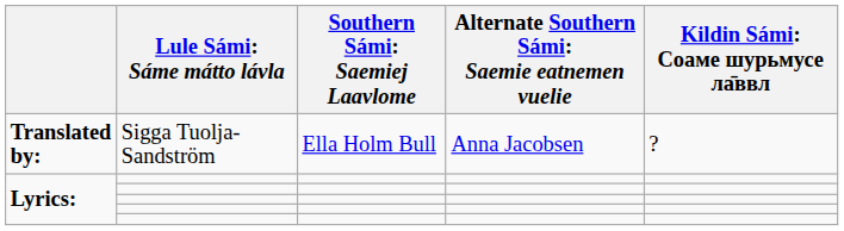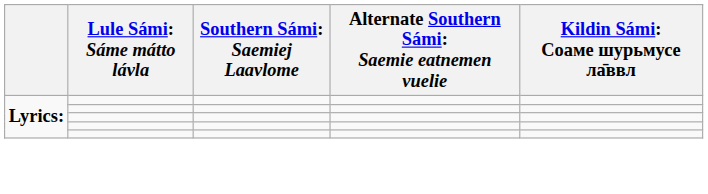 <table class="wikitable">
 <tr>
 <th></th>
 <th><a href='#'>Lule Sámi</a>:<br><em>Sáme mátto lávla</em></th>
 <th><a href='#'>Southern Sámi</a>:<br><em>Saemiej Laavlome</em></th>
 <th>Alternate <a href='#'>Southern Sámi</a>:<br><em>Saemie eatnemen vuelie</em></th>
 <th><a href='#'>Kildin Sámi</a>:<br>Соаме шурьмусе ла̄ввл</th>
-</tr>
-<tr>
-<td><strong>Translated<br>by:</strong></td>
-<td>Sigga Tuolja-Sandström</td>
-<td><a href='#'>Ella Holm Bull</a></td>
-<td><a href='#'>Anna Jacobsen</a></td>
-<td>?</td>
 </tr>
 <tr>
 <td rowspan="5"><strong>Lyrics:</strong></td>
 <td></td>
 <td></td>
 <td></td>
 <td></td>
 </tr>
 <tr>
 <td></td>
 <td></td>
 <td></td>
 <td></td>
 </tr>
 <tr>
 <td></td>
 <td></td>
 <td></td>
 <td></td>
 </tr>
 <tr>
 <td></td>
 <td></td>
 <td></td>
 <td></td>
 </tr>
 <tr>
 <td></td>
 <td></td>
 <td></td>
 <td></td>
 </tr>
 </table>
